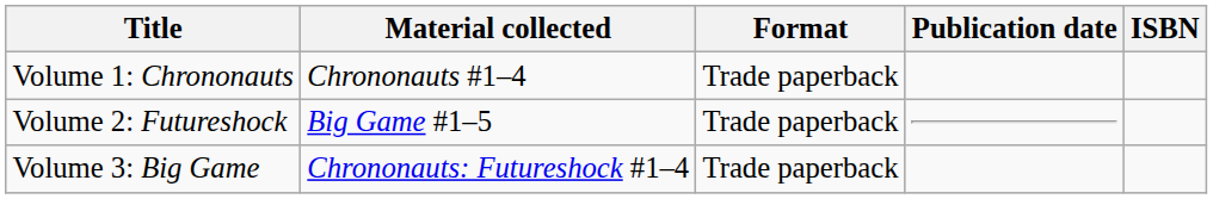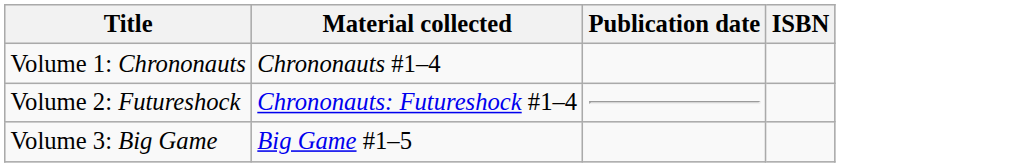 <table class="wikitable">
 <tr>
 <th>Title</th>
 <th>Material collected</th>
-<th>Format</th>
 <th>Publication date</th>
 <th>ISBN</th>
 </tr>
 <tr>
 <td>Volume 1: <em>Chrononauts</em></td>
 <td><em>Chrononauts</em> #1–4</td>
-<td>Trade paperback</td>
 <td></td>
 <td></td>
 </tr>
 <tr>
 <td>Volume 2: <em>Futureshock</em></td>
-<td><em><a href='#'>Big Game</a></em> #1–5</td>
-<td>Trade paperback</td>
+<td><em><a href='#'>Chrononauts: Futureshock</a></em> #1–4</td>
 <td><hr></td>
 <td></td>
 </tr>
 <tr>
 <td>Volume 3: <em>Big Game</em></td>
-<td><em><a href='#'>Chrononauts: Futureshock</a></em> #1–4</td>
-<td>Trade paperback</td>
+<td><em><a href='#'>Big Game</a></em> #1–5</td>
 <td></td>
 <td></td>
 </tr>
 </table>
